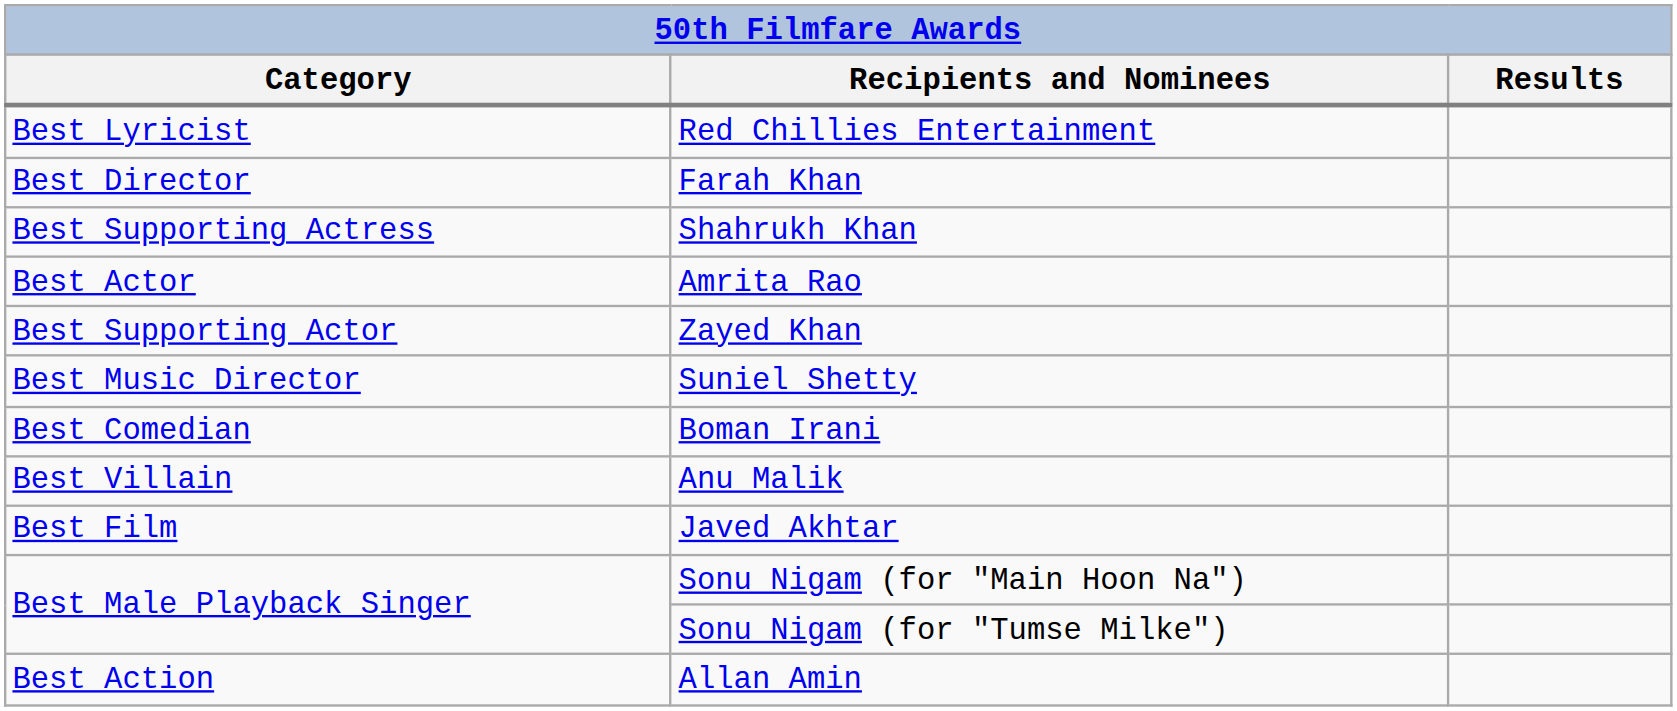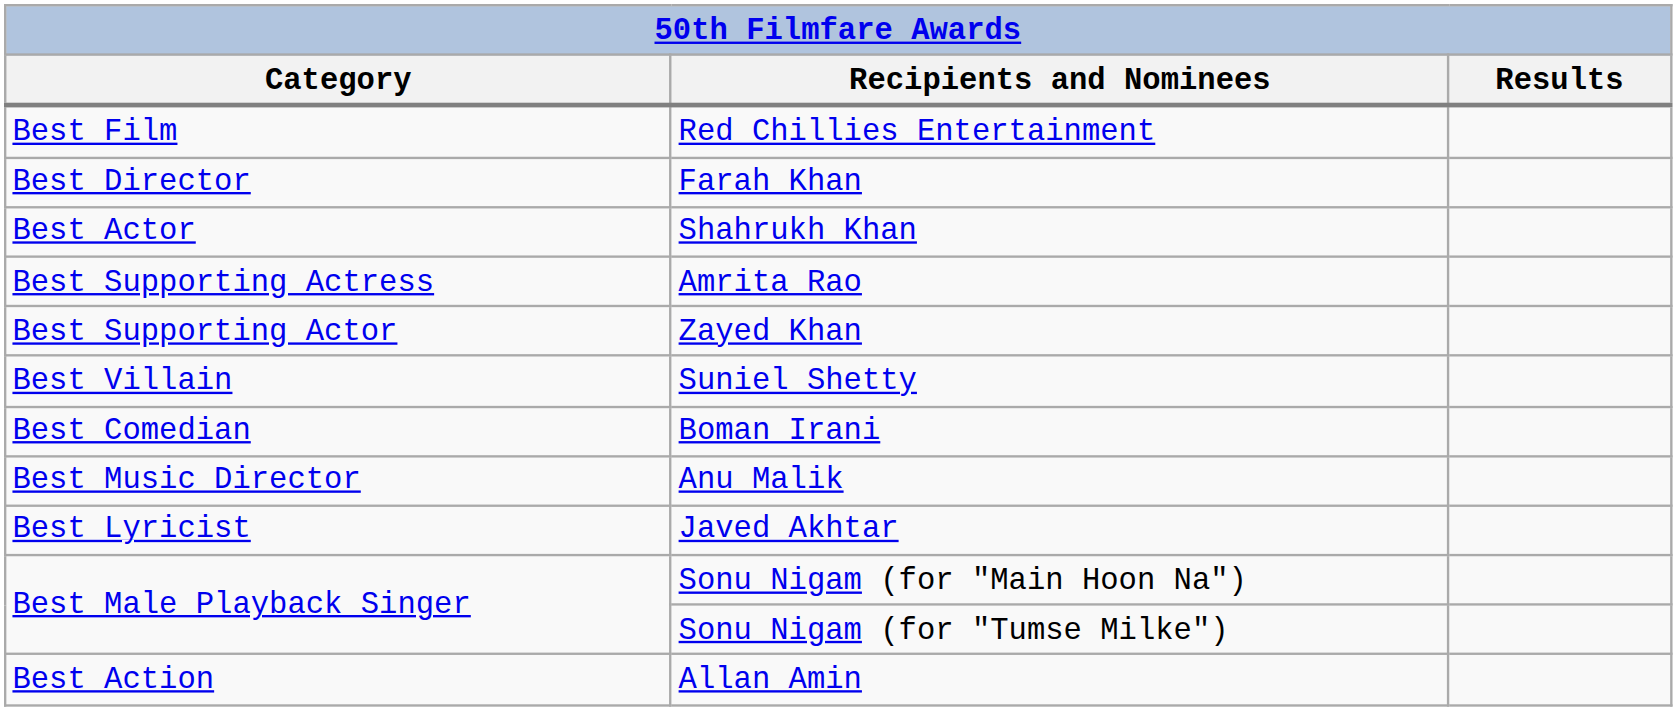 <table class="wikitable" style="font-size:100%">
 <tr style="background:#ccc; text-align:center;">
 <th colspan="11" style="background: LightSteelBlue;"><a href='#'>50th Filmfare Awards</a></th>
 </tr>
 <tr style="background:#ccc; text-align center;">
 <th style="width:30%;">Category</th>
 <th style="width:35%;">Recipients and Nominees</th>
 <th style="width:10%;">Results</th>
 </tr>
 <tr style="border-top:2px solid gray;">
-<td><a href='#'>Best Lyricist</a></td>
+<td><a href='#'>Best Film</a></td>
 <td><a href='#'>Red Chillies Entertainment</a></td>
 <td></td>
 </tr>
 <tr>
 <td><a href='#'>Best Director</a></td>
 <td><a href='#'>Farah Khan</a></td>
 <td></td>
 </tr>
 <tr>
-<td><a href='#'>Best Supporting Actress</a></td>
+<td><a href='#'>Best Actor</a></td>
 <td><a href='#'>Shahrukh Khan</a></td>
 <td></td>
 </tr>
 <tr>
-<td><a href='#'>Best Actor</a></td>
+<td><a href='#'>Best Supporting Actress</a></td>
 <td><a href='#'>Amrita Rao</a></td>
 <td></td>
 </tr>
 <tr>
 <td><a href='#'>Best Supporting Actor</a></td>
 <td><a href='#'>Zayed Khan</a></td>
 <td></td>
 </tr>
 <tr>
-<td><a href='#'>Best Music Director</a></td>
+<td><a href='#'>Best Villain</a></td>
 <td><a href='#'>Suniel Shetty</a></td>
 <td></td>
 </tr>
 <tr>
 <td><a href='#'>Best Comedian</a></td>
 <td><a href='#'>Boman Irani</a></td>
 <td></td>
 </tr>
 <tr>
-<td><a href='#'>Best Villain</a></td>
+<td><a href='#'>Best Music Director</a></td>
 <td><a href='#'>Anu Malik</a></td>
 <td></td>
 </tr>
 <tr>
-<td><a href='#'>Best Film</a></td>
+<td><a href='#'>Best Lyricist</a></td>
 <td><a href='#'>Javed Akhtar</a></td>
 <td></td>
 </tr>
 <tr>
 <td rowspan="2"><a href='#'>Best Male Playback Singer</a></td>
 <td><a href='#'>Sonu Nigam</a> (for "Main Hoon Na")</td>
 <td></td>
 </tr>
 <tr>
 <td><a href='#'>Sonu Nigam</a> (for "Tumse Milke")</td>
 <td></td>
 </tr>
 <tr>
 <td><a href='#'>Best Action</a></td>
 <td><a href='#'>Allan Amin</a></td>
 <td></td>
 </tr>
 </table>
